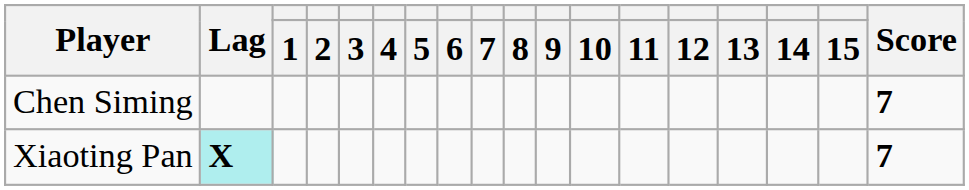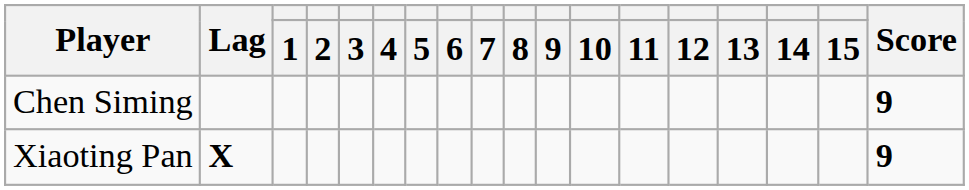 <table class="wikitable">
 <tr>
 <th rowspan="2">Player</th>
 <th rowspan="2">Lag</th>
 <th></th>
 <th></th>
 <th></th>
 <th></th>
 <th></th>
 <th></th>
 <th></th>
 <th></th>
 <th></th>
 <th></th>
 <th></th>
 <th></th>
 <th></th>
 <th></th>
 <th></th>
 <th rowspan="2">Score</th>
 </tr>
 <tr>
 <th>1</th>
 <th>2</th>
 <th>3</th>
 <th>4</th>
 <th>5</th>
 <th>6</th>
 <th>7</th>
 <th>8</th>
 <th>9</th>
 <th>10</th>
 <th>11</th>
 <th>12</th>
 <th>13</th>
 <th>14</th>
 <th>15</th>
 </tr>
 <tr>
 <td> Chen Siming</td>
 <td></td>
 <td></td>
 <td></td>
 <td></td>
 <td></td>
 <td></td>
 <td></td>
 <td></td>
 <td></td>
 <td></td>
 <td></td>
 <td></td>
 <td></td>
 <td></td>
 <td></td>
 <td></td>
-<td><strong>7</strong></td>
+<td><strong>9</strong></td>
 </tr>
 <tr>
 <td> Xiaoting Pan</td>
-<td style="background: paleturquoise;"><strong>X</strong></td>
+<td><strong>X</strong></td>
 <td></td>
 <td></td>
 <td></td>
 <td></td>
 <td></td>
 <td></td>
 <td></td>
 <td></td>
 <td></td>
 <td></td>
 <td></td>
 <td></td>
 <td></td>
 <td></td>
 <td></td>
-<td><strong>7</strong></td>
+<td><strong>9</strong></td>
 </tr>
 </table>
